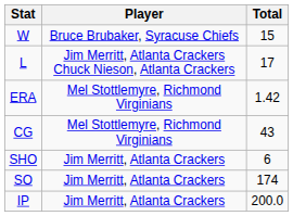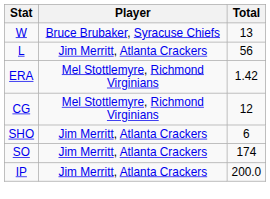 <table class="wikitable" width="40%" style="text-align:center;">
 <tr>
 <th width="5%">Stat</th>
 <th width="60%">Player</th>
 <th width="5%">Total</th>
 </tr>
 <tr>
 <td><a href='#'>W</a></td>
 <td><a href='#'>Bruce Brubaker</a>, <a href='#'>Syracuse Chiefs</a></td>
-<td>15</td>
+<td>13</td>
 </tr>
 <tr>
 <td><a href='#'>L</a></td>
-<td><a href='#'>Jim Merritt</a>, <a href='#'>Atlanta Crackers</a> <br> <a href='#'>Chuck Nieson</a>, <a href='#'>Atlanta Crackers</a></td>
-<td>17</td>
+<td><a href='#'>Jim Merritt</a>, <a href='#'>Atlanta Crackers</a></td>
+<td>56</td>
 </tr>
 <tr>
 <td><a href='#'>ERA</a></td>
 <td><a href='#'>Mel Stottlemyre</a>, <a href='#'>Richmond Virginians</a></td>
 <td>1.42</td>
 </tr>
 <tr>
 <td><a href='#'>CG</a></td>
 <td><a href='#'>Mel Stottlemyre</a>, <a href='#'>Richmond Virginians</a></td>
-<td>43</td>
+<td>12</td>
 </tr>
 <tr>
 <td><a href='#'>SHO</a></td>
 <td><a href='#'>Jim Merritt</a>, <a href='#'>Atlanta Crackers</a></td>
 <td>6</td>
 </tr>
 <tr>
 <td><a href='#'>SO</a></td>
 <td><a href='#'>Jim Merritt</a>, <a href='#'>Atlanta Crackers</a></td>
 <td>174</td>
 </tr>
 <tr>
 <td><a href='#'>IP</a></td>
 <td><a href='#'>Jim Merritt</a>, <a href='#'>Atlanta Crackers</a></td>
 <td>200.0</td>
 </tr>
 </table>
